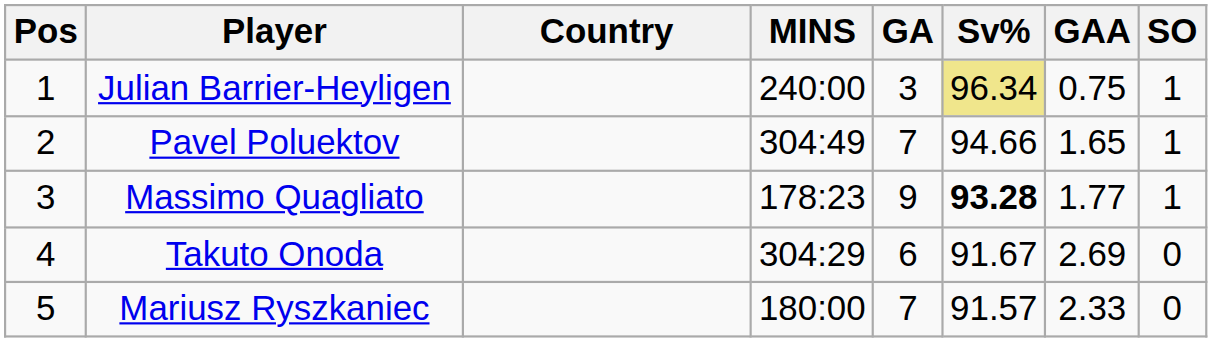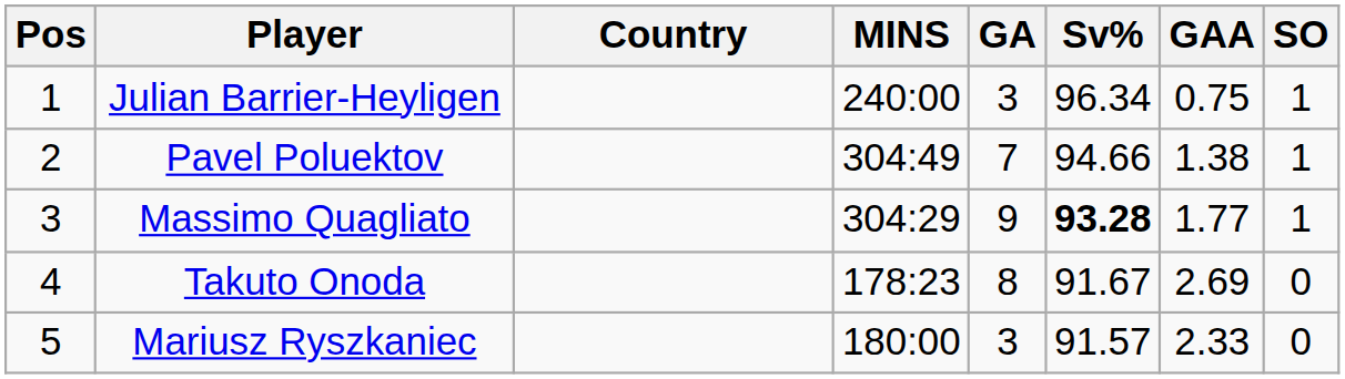 <table class="wikitable sortable" style="text-align: center;">
 <tr>
 <th width=30>Pos</th>
 <th width=165>Player</th>
 <th width=125>Country</th>
 <th width=20>MINS</th>
 <th width=20>GA</th>
 <th width=20>Sv%</th>
 <th width=20>GAA</th>
 <th width=20>SO</th>
 </tr>
 <tr>
 <td>1</td>
 <td><a href='#'>Julian Barrier-Heyligen</a></td>
 <td></td>
 <td>240:00</td>
 <td>3</td>
-<td style="background: khaki;">96.34</td>
+<td>96.34</td>
 <td>0.75</td>
 <td>1</td>
 </tr>
 <tr>
 <td>2</td>
 <td><a href='#'>Pavel Poluektov</a></td>
 <td></td>
 <td>304:49</td>
 <td>7</td>
 <td>94.66</td>
-<td>1.65</td>
+<td>1.38</td>
 <td>1</td>
 </tr>
 <tr>
 <td>3</td>
 <td><a href='#'>Massimo Quagliato</a></td>
 <td></td>
-<td>178:23</td>
+<td>304:29</td>
 <td>9</td>
 <td><strong>93.28</strong></td>
 <td>1.77</td>
 <td>1</td>
 </tr>
 <tr>
 <td>4</td>
 <td><a href='#'>Takuto Onoda</a></td>
 <td></td>
-<td>304:29</td>
-<td>6</td>
+<td>178:23</td>
+<td>8</td>
 <td>91.67</td>
 <td>2.69</td>
 <td>0</td>
 </tr>
 <tr>
 <td>5</td>
 <td><a href='#'>Mariusz Ryszkaniec</a></td>
 <td></td>
 <td>180:00</td>
-<td>7</td>
+<td>3</td>
 <td>91.57</td>
 <td>2.33</td>
 <td>0</td>
 </tr>
 </table>
